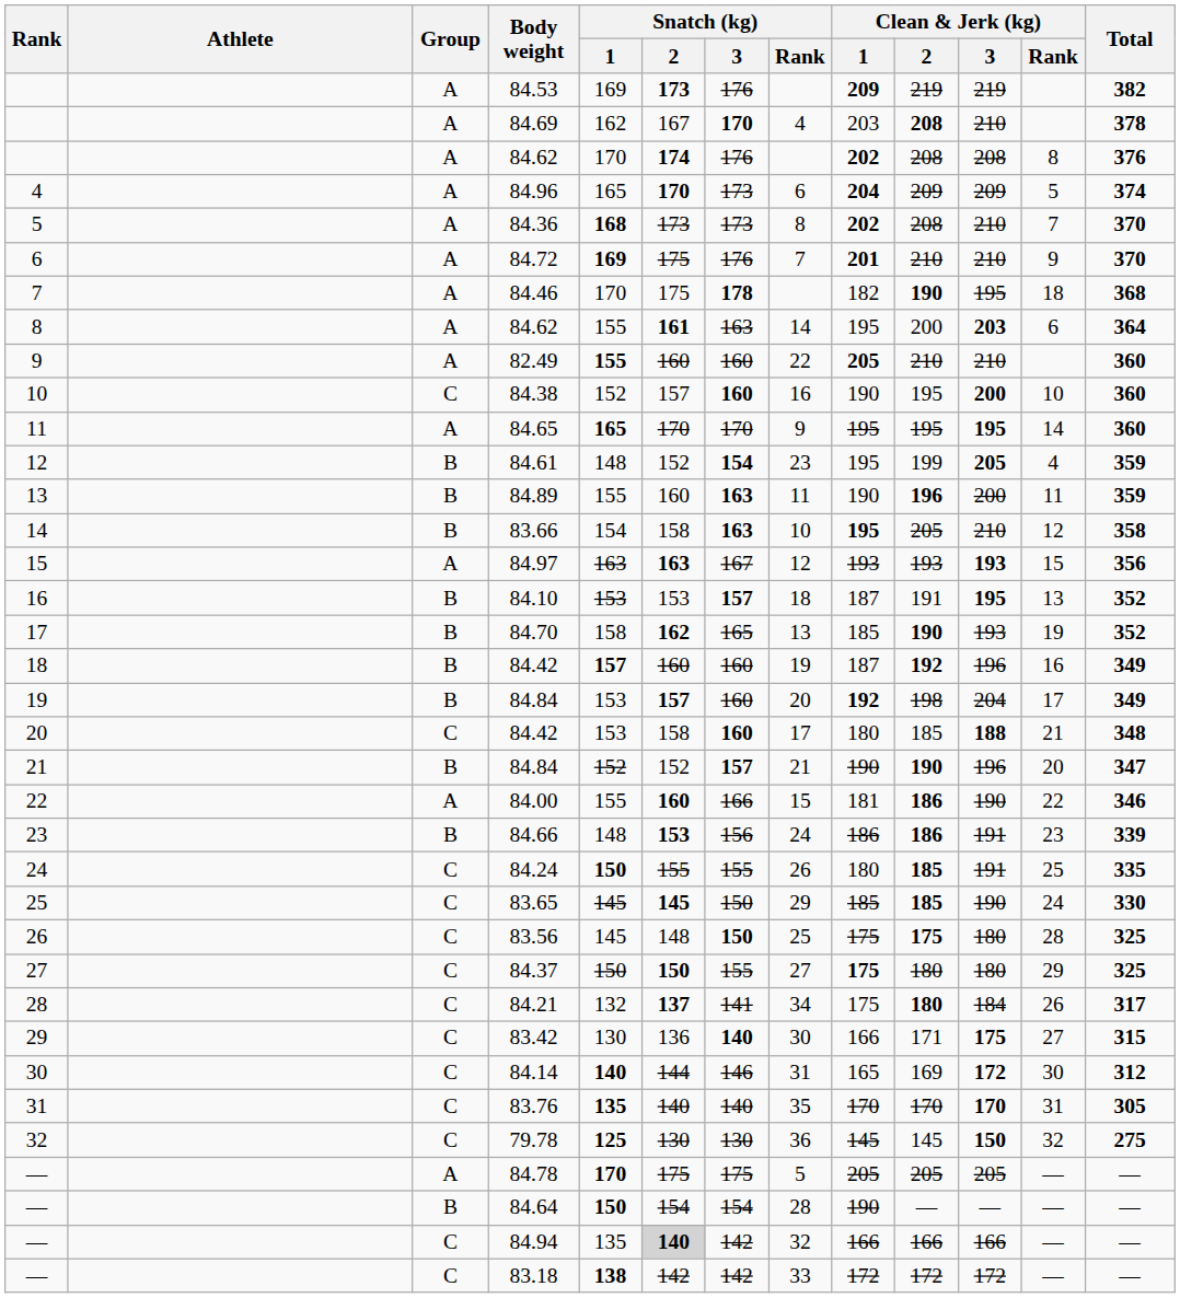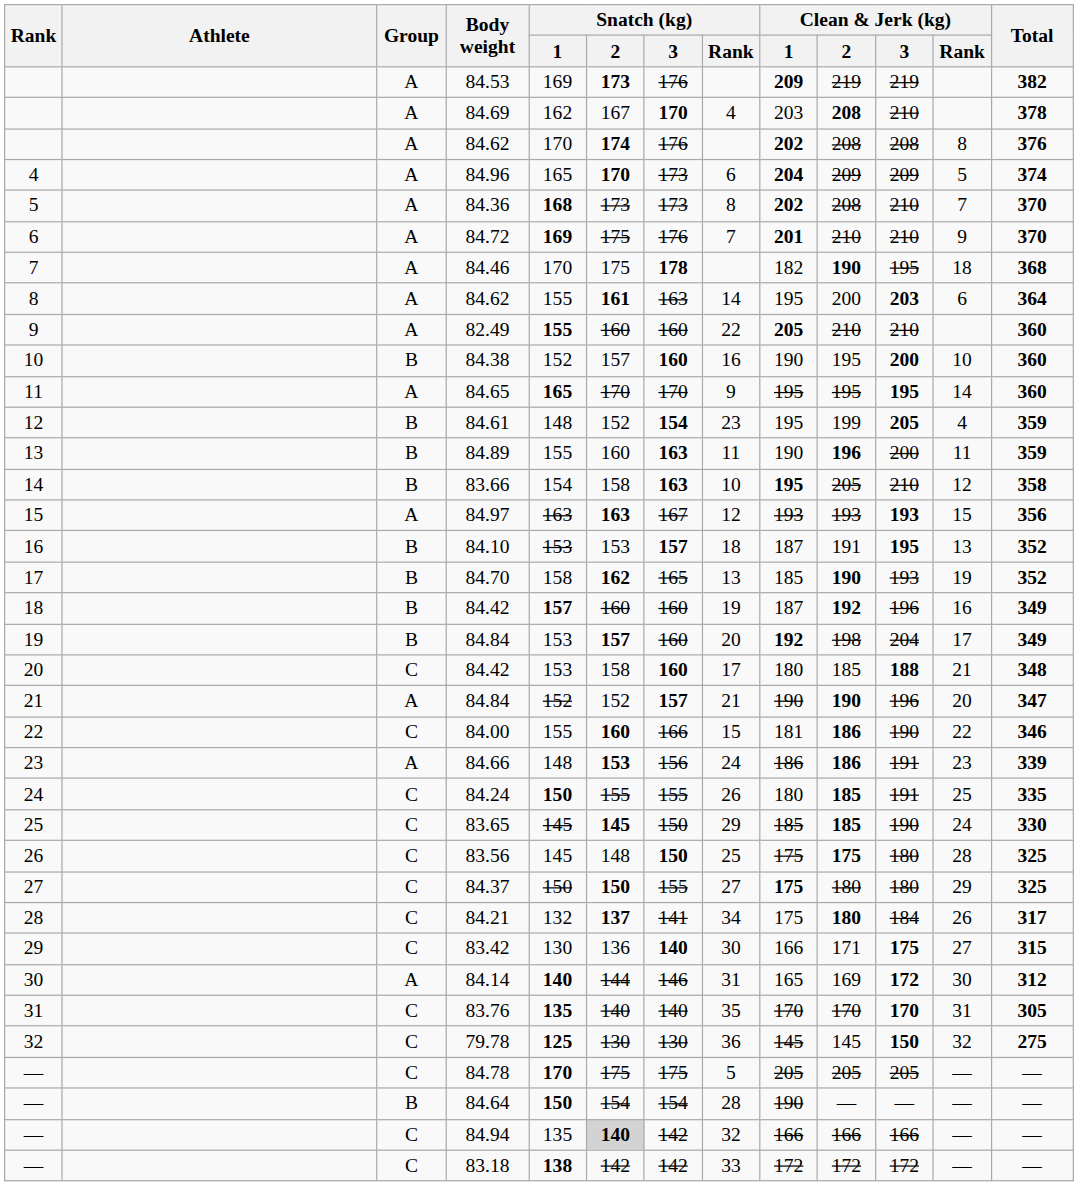 <table class = "wikitable" style="text-align:center;">
 <tr>
 <th rowspan=2 width=40>Rank</th>
 <th rowspan=2 width=250>Athlete</th>
 <th rowspan=2 width=50>Group</th>
 <th rowspan=2 width=60>Body weight</th>
 <th colspan=4>Snatch (kg)</th>
 <th colspan=4>Clean & Jerk (kg)</th>
 <th rowspan=2 width=60>Total</th>
 </tr>
 <tr>
 <th width=40>1</th>
 <th width=40>2</th>
 <th width=40>3</th>
 <th width=40>Rank</th>
 <th width=40>1</th>
 <th width=40>2</th>
 <th width=40>3</th>
 <th width=40>Rank</th>
 </tr>
 <tr>
 <td></td>
 <td align=left></td>
 <td>A</td>
 <td>84.53</td>
 <td>169</td>
 <td><strong>173</strong></td>
 <td><s>176</s></td>
 <td></td>
 <td><strong>209</strong></td>
 <td><s>219</s></td>
 <td><s>219</s></td>
 <td></td>
 <td><strong>382</strong></td>
 </tr>
 <tr>
 <td></td>
 <td align=left></td>
 <td>A</td>
 <td>84.69</td>
 <td>162</td>
 <td>167</td>
 <td><strong>170</strong></td>
 <td>4</td>
 <td>203</td>
 <td><strong>208</strong></td>
 <td><s>210</s></td>
 <td></td>
 <td><strong>378</strong></td>
 </tr>
 <tr>
 <td></td>
 <td align=left></td>
 <td>A</td>
 <td>84.62</td>
 <td>170</td>
 <td><strong>174</strong></td>
 <td><s>176</s></td>
 <td></td>
 <td><strong>202</strong></td>
 <td><s>208</s></td>
 <td><s>208</s></td>
 <td>8</td>
 <td><strong>376</strong></td>
 </tr>
 <tr>
 <td>4</td>
 <td align=left></td>
 <td>A</td>
 <td>84.96</td>
 <td>165</td>
 <td><strong>170</strong></td>
 <td><s>173</s></td>
 <td>6</td>
 <td><strong>204</strong></td>
 <td><s>209</s></td>
 <td><s>209</s></td>
 <td>5</td>
 <td><strong>374</strong></td>
 </tr>
 <tr>
 <td>5</td>
 <td align=left></td>
 <td>A</td>
 <td>84.36</td>
 <td><strong>168</strong></td>
 <td><s>173</s></td>
 <td><s>173</s></td>
 <td>8</td>
 <td><strong>202</strong></td>
 <td><s>208</s></td>
 <td><s>210</s></td>
 <td>7</td>
 <td><strong>370</strong></td>
 </tr>
 <tr>
 <td>6</td>
 <td align=left></td>
 <td>A</td>
 <td>84.72</td>
 <td><strong>169</strong></td>
 <td><s>175</s></td>
 <td><s>176</s></td>
 <td>7</td>
 <td><strong>201</strong></td>
 <td><s>210</s></td>
 <td><s>210</s></td>
 <td>9</td>
 <td><strong>370</strong></td>
 </tr>
 <tr>
 <td>7</td>
 <td align=left></td>
 <td>A</td>
 <td>84.46</td>
 <td>170</td>
 <td>175</td>
 <td><strong>178</strong></td>
 <td></td>
 <td>182</td>
 <td><strong>190</strong></td>
 <td><s>195</s></td>
 <td>18</td>
 <td><strong>368</strong></td>
 </tr>
 <tr>
 <td>8</td>
 <td align=left></td>
 <td>A</td>
 <td>84.62</td>
 <td>155</td>
 <td><strong>161</strong></td>
 <td><s>163</s></td>
 <td>14</td>
 <td>195</td>
 <td>200</td>
 <td><strong>203</strong></td>
 <td>6</td>
 <td><strong>364</strong></td>
 </tr>
 <tr>
 <td>9</td>
 <td align=left></td>
 <td>A</td>
 <td>82.49</td>
 <td><strong>155</strong></td>
 <td><s>160</s></td>
 <td><s>160</s></td>
 <td>22</td>
 <td><strong>205</strong></td>
 <td><s>210</s></td>
 <td><s>210</s></td>
 <td></td>
 <td><strong>360</strong></td>
 </tr>
 <tr>
 <td>10</td>
 <td align=left></td>
-<td>C</td>
+<td>B</td>
 <td>84.38</td>
 <td>152</td>
 <td>157</td>
 <td><strong>160</strong></td>
 <td>16</td>
 <td>190</td>
 <td>195</td>
 <td><strong>200</strong></td>
 <td>10</td>
 <td><strong>360</strong></td>
 </tr>
 <tr>
 <td>11</td>
 <td align=left></td>
 <td>A</td>
 <td>84.65</td>
 <td><strong>165</strong></td>
 <td><s>170</s></td>
 <td><s>170</s></td>
 <td>9</td>
 <td><s>195</s></td>
 <td><s>195</s></td>
 <td><strong>195</strong></td>
 <td>14</td>
 <td><strong>360</strong></td>
 </tr>
 <tr>
 <td>12</td>
 <td align=left></td>
 <td>B</td>
 <td>84.61</td>
 <td>148</td>
 <td>152</td>
 <td><strong>154</strong></td>
 <td>23</td>
 <td>195</td>
 <td>199</td>
 <td><strong>205</strong></td>
 <td>4</td>
 <td><strong>359</strong></td>
 </tr>
 <tr>
 <td>13</td>
 <td align=left></td>
 <td>B</td>
 <td>84.89</td>
 <td>155</td>
 <td>160</td>
 <td><strong>163</strong></td>
 <td>11</td>
 <td>190</td>
 <td><strong>196</strong></td>
 <td><s>200</s></td>
 <td>11</td>
 <td><strong>359</strong></td>
 </tr>
 <tr>
 <td>14</td>
 <td align=left></td>
 <td>B</td>
 <td>83.66</td>
 <td>154</td>
 <td>158</td>
 <td><strong>163</strong></td>
 <td>10</td>
 <td><strong>195</strong></td>
 <td><s>205</s></td>
 <td><s>210</s></td>
 <td>12</td>
 <td><strong>358</strong></td>
 </tr>
 <tr>
 <td>15</td>
 <td align=left></td>
 <td>A</td>
 <td>84.97</td>
 <td><s>163</s></td>
 <td><strong>163</strong></td>
 <td><s>167</s></td>
 <td>12</td>
 <td><s>193</s></td>
 <td><s>193</s></td>
 <td><strong>193</strong></td>
 <td>15</td>
 <td><strong>356</strong></td>
 </tr>
 <tr>
 <td>16</td>
 <td align=left></td>
 <td>B</td>
 <td>84.10</td>
 <td><s>153</s></td>
 <td>153</td>
 <td><strong>157</strong></td>
 <td>18</td>
 <td>187</td>
 <td>191</td>
 <td><strong>195</strong></td>
 <td>13</td>
 <td><strong>352</strong></td>
 </tr>
 <tr>
 <td>17</td>
 <td align=left></td>
 <td>B</td>
 <td>84.70</td>
 <td>158</td>
 <td><strong>162</strong></td>
 <td><s>165</s></td>
 <td>13</td>
 <td>185</td>
 <td><strong>190</strong></td>
 <td><s>193</s></td>
 <td>19</td>
 <td><strong>352</strong></td>
 </tr>
 <tr>
 <td>18</td>
 <td align=left></td>
 <td>B</td>
 <td>84.42</td>
 <td><strong>157</strong></td>
 <td><s>160</s></td>
 <td><s>160</s></td>
 <td>19</td>
 <td>187</td>
 <td><strong>192</strong></td>
 <td><s>196</s></td>
 <td>16</td>
 <td><strong>349</strong></td>
 </tr>
 <tr>
 <td>19</td>
 <td align=left></td>
 <td>B</td>
 <td>84.84</td>
 <td>153</td>
 <td><strong>157</strong></td>
 <td><s>160</s></td>
 <td>20</td>
 <td><strong>192</strong></td>
 <td><s>198</s></td>
 <td><s>204</s></td>
 <td>17</td>
 <td><strong>349</strong></td>
 </tr>
 <tr>
 <td>20</td>
 <td align=left></td>
 <td>C</td>
 <td>84.42</td>
 <td>153</td>
 <td>158</td>
 <td><strong>160</strong></td>
 <td>17</td>
 <td>180</td>
 <td>185</td>
 <td><strong>188</strong></td>
 <td>21</td>
 <td><strong>348</strong></td>
 </tr>
 <tr>
 <td>21</td>
 <td align=left></td>
-<td>B</td>
+<td>A</td>
 <td>84.84</td>
 <td><s>152</s></td>
 <td>152</td>
 <td><strong>157</strong></td>
 <td>21</td>
 <td><s>190</s></td>
 <td><strong>190</strong></td>
 <td><s>196</s></td>
 <td>20</td>
 <td><strong>347</strong></td>
 </tr>
 <tr>
 <td>22</td>
 <td align=left></td>
-<td>A</td>
+<td>C</td>
 <td>84.00</td>
 <td>155</td>
 <td><strong>160</strong></td>
 <td><s>166</s></td>
 <td>15</td>
 <td>181</td>
 <td><strong>186</strong></td>
 <td><s>190</s></td>
 <td>22</td>
 <td><strong>346</strong></td>
 </tr>
 <tr>
 <td>23</td>
 <td align=left></td>
-<td>B</td>
+<td>A</td>
 <td>84.66</td>
 <td>148</td>
 <td><strong>153</strong></td>
 <td><s>156</s></td>
 <td>24</td>
 <td><s>186</s></td>
 <td><strong>186</strong></td>
 <td><s>191</s></td>
 <td>23</td>
 <td><strong>339</strong></td>
 </tr>
 <tr>
 <td>24</td>
 <td align=left></td>
 <td>C</td>
 <td>84.24</td>
 <td><strong>150</strong></td>
 <td><s>155</s></td>
 <td><s>155</s></td>
 <td>26</td>
 <td>180</td>
 <td><strong>185</strong></td>
 <td><s>191</s></td>
 <td>25</td>
 <td><strong>335</strong></td>
 </tr>
 <tr>
 <td>25</td>
 <td align=left></td>
 <td>C</td>
 <td>83.65</td>
 <td><s>145</s></td>
 <td><strong>145</strong></td>
 <td><s>150</s></td>
 <td>29</td>
 <td><s>185</s></td>
 <td><strong>185</strong></td>
 <td><s>190</s></td>
 <td>24</td>
 <td><strong>330</strong></td>
 </tr>
 <tr>
 <td>26</td>
 <td align=left></td>
 <td>C</td>
 <td>83.56</td>
 <td>145</td>
 <td>148</td>
 <td><strong>150</strong></td>
 <td>25</td>
 <td><s>175</s></td>
 <td><strong>175</strong></td>
 <td><s>180</s></td>
 <td>28</td>
 <td><strong>325</strong></td>
 </tr>
 <tr>
 <td>27</td>
 <td align=left></td>
 <td>C</td>
 <td>84.37</td>
 <td><s>150</s></td>
 <td><strong>150</strong></td>
 <td><s>155</s></td>
 <td>27</td>
 <td><strong>175</strong></td>
 <td><s>180</s></td>
 <td><s>180</s></td>
 <td>29</td>
 <td><strong>325</strong></td>
 </tr>
 <tr>
 <td>28</td>
 <td align=left></td>
 <td>C</td>
 <td>84.21</td>
 <td>132</td>
 <td><strong>137</strong></td>
 <td><s>141</s></td>
 <td>34</td>
 <td>175</td>
 <td><strong>180</strong></td>
 <td><s>184</s></td>
 <td>26</td>
 <td><strong>317</strong></td>
 </tr>
 <tr>
 <td>29</td>
 <td align=left></td>
 <td>C</td>
 <td>83.42</td>
 <td>130</td>
 <td>136</td>
 <td><strong>140</strong></td>
 <td>30</td>
 <td>166</td>
 <td>171</td>
 <td><strong>175</strong></td>
 <td>27</td>
 <td><strong>315</strong></td>
 </tr>
 <tr>
 <td>30</td>
 <td align=left></td>
-<td>C</td>
+<td>A</td>
 <td>84.14</td>
 <td><strong>140</strong></td>
 <td><s>144</s></td>
 <td><s>146</s></td>
 <td>31</td>
 <td>165</td>
 <td>169</td>
 <td><strong>172</strong></td>
 <td>30</td>
 <td><strong>312</strong></td>
 </tr>
 <tr>
 <td>31</td>
 <td align=left></td>
 <td>C</td>
 <td>83.76</td>
 <td><strong>135</strong></td>
 <td><s>140</s></td>
 <td><s>140</s></td>
 <td>35</td>
 <td><s>170</s></td>
 <td><s>170</s></td>
 <td><strong>170</strong></td>
 <td>31</td>
 <td><strong>305</strong></td>
 </tr>
 <tr>
 <td>32</td>
 <td align=left></td>
 <td>C</td>
 <td>79.78</td>
 <td><strong>125</strong></td>
 <td><s>130</s></td>
 <td><s>130</s></td>
 <td>36</td>
 <td><s>145</s></td>
 <td>145</td>
 <td><strong>150</strong></td>
 <td>32</td>
 <td><strong>275</strong></td>
 </tr>
 <tr>
 <td>—</td>
 <td align=left></td>
-<td>A</td>
+<td>C</td>
 <td>84.78</td>
 <td><strong>170</strong></td>
 <td><s>175</s></td>
 <td><s>175</s></td>
 <td>5</td>
 <td><s>205</s></td>
 <td><s>205</s></td>
 <td><s>205</s></td>
 <td>—</td>
 <td>—</td>
 </tr>
 <tr>
 <td>—</td>
 <td align=left></td>
 <td>B</td>
 <td>84.64</td>
 <td><strong>150</strong></td>
 <td><s>154</s></td>
 <td><s>154</s></td>
 <td>28</td>
 <td><s>190</s></td>
 <td>—</td>
 <td>—</td>
 <td>—</td>
 <td>—</td>
 </tr>
 <tr>
 <td>—</td>
 <td align=left></td>
 <td>C</td>
 <td>84.94</td>
 <td>135</td>
 <td style="background: lightgrey;"><strong>140</strong></td>
 <td><s>142</s></td>
 <td>32</td>
 <td><s>166</s></td>
 <td><s>166</s></td>
 <td><s>166</s></td>
 <td>—</td>
 <td>—</td>
 </tr>
 <tr>
 <td>—</td>
 <td align=left></td>
 <td>C</td>
 <td>83.18</td>
 <td><strong>138</strong></td>
 <td><s>142</s></td>
 <td><s>142</s></td>
 <td>33</td>
 <td><s>172</s></td>
 <td><s>172</s></td>
 <td><s>172</s></td>
 <td>—</td>
 <td>—</td>
 </tr>
 </table>
